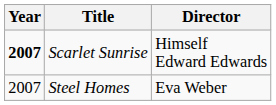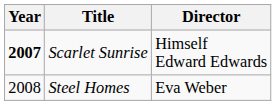 <table class="wikitable">
 <tr>
 <th>Year</th>
 <th>Title</th>
 <th>Director</th>
 </tr>
 <tr>
 <td><strong>2007</strong></td>
 <td><em>Scarlet Sunrise</em></td>
 <td>Himself<br>Edward Edwards</td>
 </tr>
 <tr>
-<td>2007</td>
+<td>2008</td>
 <td><em>Steel Homes</em></td>
 <td>Eva Weber</td>
 </tr>
 </table>
